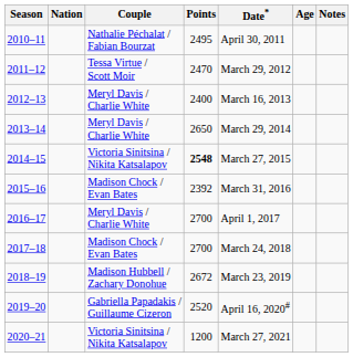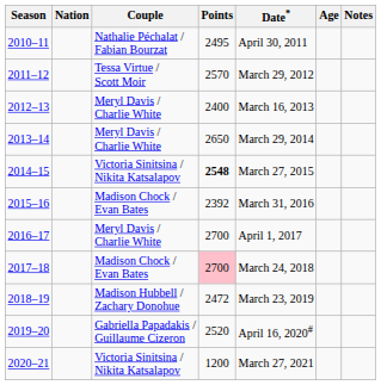 <table class="wikitable sortable">
 <tr>
 <th>Season</th>
 <th>Nation</th>
 <th>Couple</th>
 <th>Points</th>
 <th>Date<sup>*</sup></th>
 <th>Age</th>
 <th>Notes</th>
 </tr>
 <tr>
 <td><a href='#'>2010–11</a></td>
 <td></td>
 <td><a href='#'>Nathalie Péchalat</a> /<br><a href='#'>Fabian Bourzat</a></td>
 <td style="text-align: center;">2495</td>
 <td>April 30, 2011</td>
 <td><br></td>
 <td></td>
 </tr>
 <tr>
 <td><a href='#'>2011–12</a></td>
 <td></td>
 <td><a href='#'>Tessa Virtue</a> /<br><a href='#'>Scott Moir</a></td>
-<td style="text-align: center;">2470</td>
+<td style="text-align: center;">2570</td>
 <td>March 29, 2012</td>
 <td><br></td>
 <td></td>
 </tr>
 <tr>
 <td><a href='#'>2012–13</a></td>
 <td></td>
 <td><a href='#'>Meryl Davis</a> /<br><a href='#'>Charlie White</a></td>
 <td style="text-align: center;">2400</td>
 <td>March 16, 2013</td>
 <td><br></td>
 <td></td>
 </tr>
 <tr>
 <td><a href='#'>2013–14</a></td>
 <td></td>
 <td><a href='#'>Meryl Davis</a> /<br><a href='#'>Charlie White</a></td>
 <td style="text-align: center;">2650</td>
 <td>March 29, 2014</td>
 <td><br></td>
 <td></td>
 </tr>
 <tr>
 <td><a href='#'>2014–15</a></td>
 <td></td>
 <td><a href='#'>Victoria Sinitsina</a> /<br><a href='#'>Nikita Katsalapov</a></td>
 <td style="text-align: center;"><strong>2548</strong></td>
 <td>March 27, 2015</td>
 <td><br></td>
 <td></td>
 </tr>
 <tr>
 <td><a href='#'>2015–16</a></td>
 <td></td>
 <td><a href='#'>Madison Chock</a> /<br><a href='#'>Evan Bates</a></td>
 <td style="text-align: center;">2392</td>
 <td>March 31, 2016</td>
 <td><br></td>
 <td></td>
 </tr>
 <tr>
 <td><a href='#'>2016–17</a></td>
 <td></td>
 <td><a href='#'>Meryl Davis</a> /<br><a href='#'>Charlie White</a></td>
 <td style="text-align: center;">2700</td>
 <td>April 1, 2017</td>
 <td><br></td>
 <td></td>
 </tr>
 <tr>
 <td><a href='#'>2017–18</a></td>
 <td></td>
 <td><a href='#'>Madison Chock</a> /<br><a href='#'>Evan Bates</a></td>
-<td style="text-align: center;">2700</td>
+<td style="background: pink; text-align: center;">2700</td>
 <td>March 24, 2018</td>
 <td><br></td>
 <td></td>
 </tr>
 <tr>
 <td><a href='#'>2018–19</a></td>
 <td></td>
 <td><a href='#'>Madison Hubbell</a> /<br><a href='#'>Zachary Donohue</a></td>
-<td style="text-align: center;">2672</td>
+<td style="text-align: center;">2472</td>
 <td>March 23, 2019</td>
 <td><br></td>
 <td></td>
 </tr>
 <tr>
 <td><a href='#'>2019–20</a></td>
 <td></td>
 <td><a href='#'>Gabriella Papadakis</a> /<br><a href='#'>Guillaume Cizeron</a></td>
 <td style="text-align: center;">2520</td>
 <td>April 16, 2020<sup>#</sup></td>
 <td><br></td>
 <td></td>
 </tr>
 <tr>
 <td><a href='#'>2020–21</a></td>
 <td></td>
 <td><a href='#'>Victoria Sinitsina</a> /<br><a href='#'>Nikita Katsalapov</a></td>
 <td style="text-align: center;">1200</td>
 <td>March 27, 2021</td>
 <td><br></td>
 <td></td>
 </tr>
 </table>
